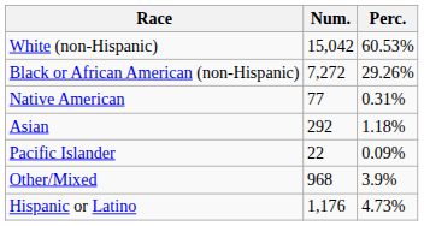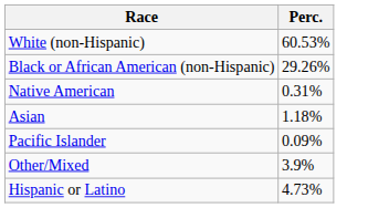 <table class="wikitable">
 <tr>
 <th>Race</th>
-<th>Num.</th>
 <th>Perc.</th>
 </tr>
 <tr>
 <td><a href='#'>White</a> (non-Hispanic)</td>
-<td>15,042</td>
 <td>60.53%</td>
 </tr>
 <tr>
 <td><a href='#'>Black or African American</a> (non-Hispanic)</td>
-<td>7,272</td>
 <td>29.26%</td>
 </tr>
 <tr>
 <td><a href='#'>Native American</a></td>
-<td>77</td>
 <td>0.31%</td>
 </tr>
 <tr>
 <td><a href='#'>Asian</a></td>
-<td>292</td>
 <td>1.18%</td>
 </tr>
 <tr>
 <td><a href='#'>Pacific Islander</a></td>
-<td>22</td>
 <td>0.09%</td>
 </tr>
 <tr>
 <td><a href='#'>Other/Mixed</a></td>
-<td>968</td>
 <td>3.9%</td>
 </tr>
 <tr>
 <td><a href='#'>Hispanic</a> or <a href='#'>Latino</a></td>
-<td>1,176</td>
 <td>4.73%</td>
 </tr>
 </table>
